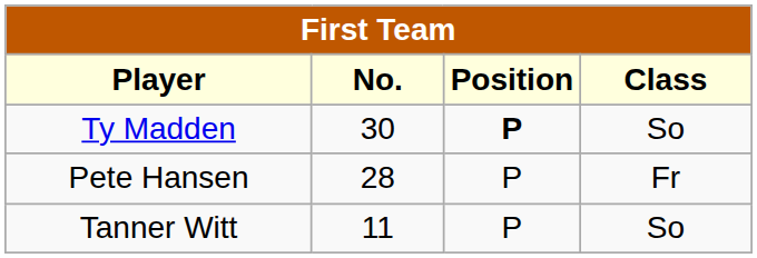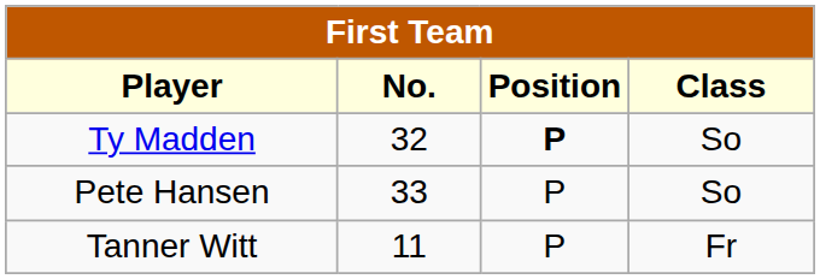 <table class="wikitable" style="text-align:center">
 <tr>
 <td colspan="5" style= "background: #BF5700; color:white"><strong>First Team</strong></td>
 </tr>
 <tr>
 <th style="width:150px; background: #ffffdd;">Player</th>
 <th style="width:60px; background: #ffffdd;">No.</th>
 <th style="width:60px; background: #ffffdd;">Position</th>
 <th style="width:80px; background: #ffffdd;">Class</th>
 </tr>
 <tr>
 <td><a href='#'>Ty Madden</a></td>
-<td>30</td>
+<td>32</td>
 <td><strong>P</strong></td>
 <td>So</td>
 </tr>
 <tr>
 <td>Pete Hansen</td>
-<td>28</td>
+<td>33</td>
 <td>P</td>
-<td>Fr</td>
+<td>So</td>
 </tr>
 <tr>
 <td>Tanner Witt</td>
 <td>11</td>
 <td>P</td>
-<td>So</td>
+<td>Fr</td>
 </tr>
 </table>
